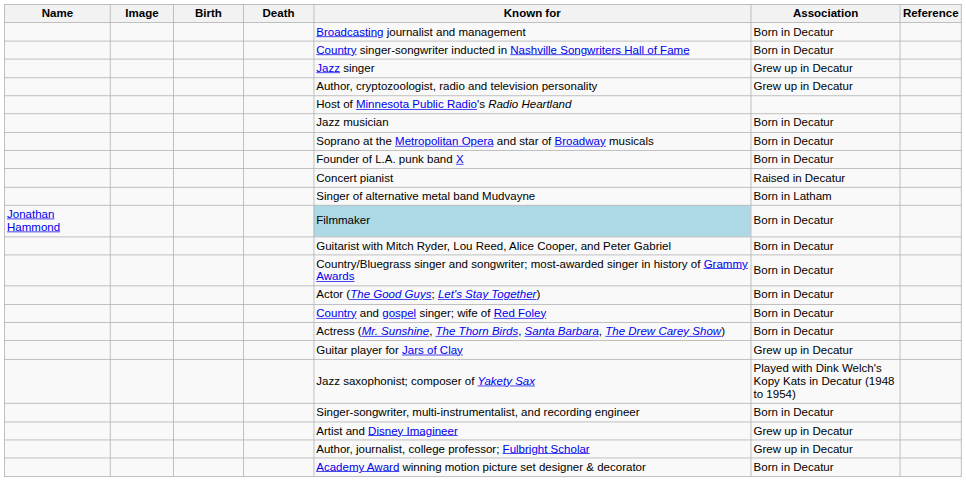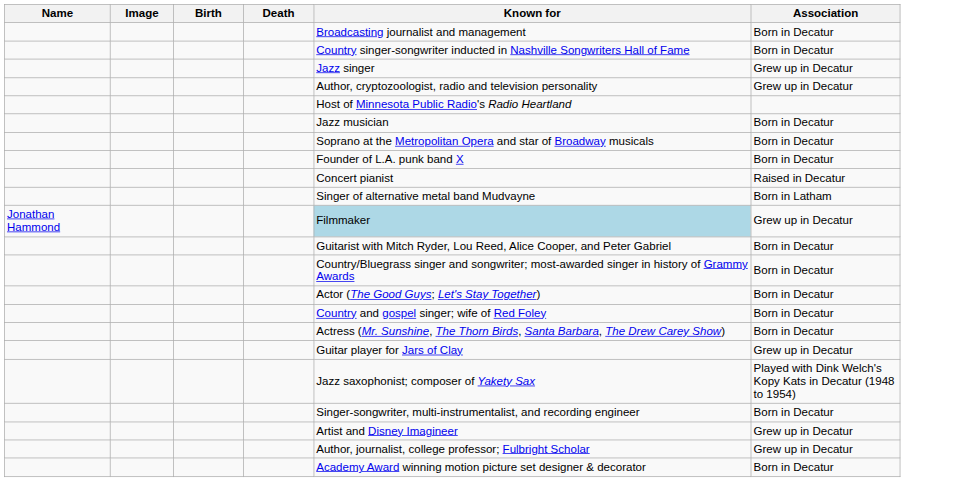 <table class="wikitable sortable">
 <tr>
 <th scope="col" style="width:140px;">Name</th>
 <th scope="col" style="width:80px;" class="unsortable">Image</th>
 <th scope="col" style="width:90px;">Birth</th>
 <th scope="col" style="width:90px;">Death</th>
 <th scope="col" style="width:600px;" class="unsortable">Known for</th>
 <th scope="col" style="width:200px;" class="unsortable">Association</th>
-<th scope="col" style="width:30px;" class="unsortable">Reference</th>
 </tr>
 <tr>
 <td></td>
 <td></td>
 <td align=right></td>
 <td align=right></td>
 <td><a href='#'>Broadcasting</a> journalist and management</td>
 <td>Born in Decatur</td>
-<td style="text-align:center;"></td>
 </tr>
 <tr>
 <td></td>
 <td></td>
 <td align=right></td>
 <td align=right></td>
 <td><a href='#'>Country</a> singer-songwriter inducted in <a href='#'>Nashville Songwriters Hall of Fame</a></td>
 <td>Born in Decatur</td>
-<td style="text-align:center;"></td>
 </tr>
 <tr>
 <td></td>
 <td></td>
 <td align=right></td>
 <td align=right></td>
 <td><a href='#'>Jazz</a> singer</td>
 <td>Grew up in Decatur</td>
-<td style="text-align:center;"></td>
 </tr>
 <tr>
 <td></td>
 <td></td>
 <td align=right></td>
 <td align=right></td>
 <td>Author, cryptozoologist, radio and television personality</td>
 <td>Grew up in Decatur</td>
-<td style="text-align:center;"></td>
 </tr>
 <tr>
 <td></td>
 <td></td>
 <td align=right></td>
 <td align=right></td>
 <td>Host of <a href='#'>Minnesota Public Radio</a>'s <em>Radio Heartland</em></td>
 <td></td>
-<td style="text-align:center;"></td>
 </tr>
 <tr>
 <td></td>
 <td></td>
 <td align=right></td>
 <td align=right></td>
 <td>Jazz musician</td>
 <td>Born in Decatur</td>
-<td style="text-align:center;"></td>
 </tr>
 <tr>
 <td></td>
 <td></td>
 <td align=right></td>
 <td align=right></td>
 <td>Soprano at the <a href='#'>Metropolitan Opera</a> and star of <a href='#'>Broadway</a> musicals</td>
 <td>Born in Decatur</td>
-<td style="text-align:center;"></td>
 </tr>
 <tr>
 <td></td>
 <td></td>
 <td align=right></td>
 <td align=right></td>
 <td>Founder of L.A. punk band <a href='#'>X</a></td>
 <td>Born in Decatur</td>
-<td style="text-align:center;"></td>
 </tr>
 <tr>
 <td></td>
 <td></td>
 <td align=right></td>
 <td align=right></td>
 <td>Concert pianist</td>
 <td>Raised in Decatur</td>
-<td style="text-align:center;"></td>
 </tr>
 <tr>
 <td></td>
 <td></td>
 <td align=right></td>
 <td align=right></td>
 <td>Singer of alternative metal band Mudvayne</td>
 <td>Born in Latham</td>
-<td style="text-align:center;"></td>
 </tr>
 <tr>
 <td><a href='#'>Jonathan Hammond</a></td>
 <td></td>
 <td></td>
 <td></td>
 <td style="background: lightblue;">Filmmaker</td>
-<td>Born in Decatur</td>
-<td></td>
+<td>Grew up in Decatur</td>
 </tr>
 <tr>
 <td></td>
 <td></td>
 <td align=right></td>
 <td align=right></td>
 <td>Guitarist with Mitch Ryder, Lou Reed, Alice Cooper, and Peter Gabriel</td>
 <td>Born in Decatur</td>
-<td style="text-align:center;"></td>
 </tr>
 <tr>
 <td></td>
 <td></td>
 <td align=right></td>
 <td align=right></td>
 <td>Country/Bluegrass singer and songwriter; most-awarded singer in history of <a href='#'>Grammy Awards</a></td>
 <td>Born in Decatur</td>
-<td style="text-align:center;"></td>
 </tr>
 <tr>
 <td></td>
 <td></td>
 <td align=right></td>
 <td align=right></td>
 <td>Actor (<em><a href='#'>The Good Guys</a></em>; <em><a href='#'>Let's Stay Together</a></em>)</td>
 <td>Born in Decatur</td>
-<td style="text-align:center;"></td>
 </tr>
 <tr>
 <td></td>
 <td></td>
 <td align=right></td>
 <td align=right></td>
 <td><a href='#'>Country</a> and <a href='#'>gospel</a> singer; wife of <a href='#'>Red Foley</a></td>
 <td>Born in Decatur</td>
-<td style="text-align:center;"></td>
 </tr>
 <tr>
 <td></td>
 <td></td>
 <td align=right></td>
 <td align=right></td>
 <td>Actress (<a href='#'><em>Mr. Sunshine</em></a>, <a href='#'><em>The Thorn Birds</em></a>, <a href='#'><em>Santa Barbara</em></a>, <em><a href='#'>The Drew Carey Show</a></em>)</td>
 <td>Born in Decatur</td>
-<td style="text-align:center;"></td>
 </tr>
 <tr>
 <td></td>
 <td></td>
 <td align=right></td>
 <td align=right></td>
 <td>Guitar player for <a href='#'>Jars of Clay</a></td>
 <td>Grew up in Decatur</td>
-<td style="text-align:center;"></td>
 </tr>
 <tr>
 <td></td>
 <td></td>
 <td align=right></td>
 <td align=right></td>
 <td>Jazz saxophonist; composer of <em><a href='#'>Yakety Sax</a></em></td>
 <td>Played with Dink Welch's Kopy Kats in Decatur (1948 to 1954)</td>
-<td style="text-align:center;"></td>
 </tr>
 <tr>
 <td></td>
 <td></td>
 <td align=right></td>
 <td align=right></td>
 <td>Singer-songwriter, multi-instrumentalist, and recording engineer</td>
 <td>Born in Decatur</td>
-<td style="text-align:center;"></td>
 </tr>
 <tr>
 <td></td>
 <td></td>
 <td align=right></td>
 <td align=right></td>
 <td>Artist and <a href='#'>Disney Imagineer</a></td>
 <td>Grew up in Decatur</td>
-<td style="text-align:center;"></td>
 </tr>
 <tr>
 <td></td>
 <td></td>
 <td align=right></td>
 <td align=right></td>
 <td>Author, journalist, college professor; <a href='#'>Fulbright Scholar</a></td>
 <td>Grew up in Decatur</td>
-<td style="text-align:center;"></td>
 </tr>
 <tr>
 <td></td>
 <td></td>
 <td align=right></td>
 <td align+right></td>
 <td><a href='#'>Academy Award</a> winning motion picture set designer & decorator</td>
 <td>Born in Decatur</td>
-<td style="text-align:center;"></td>
 </tr>
 </table>
